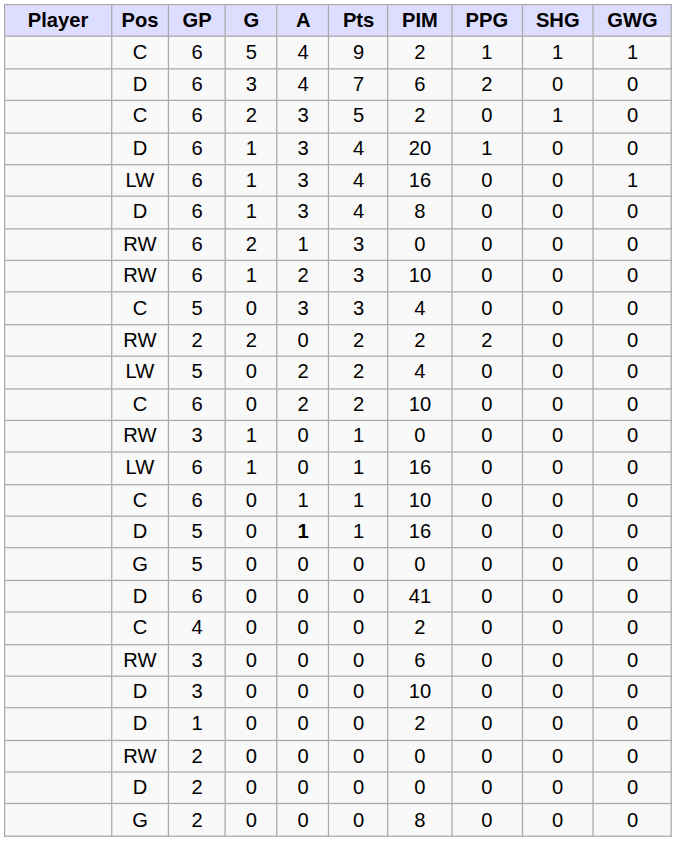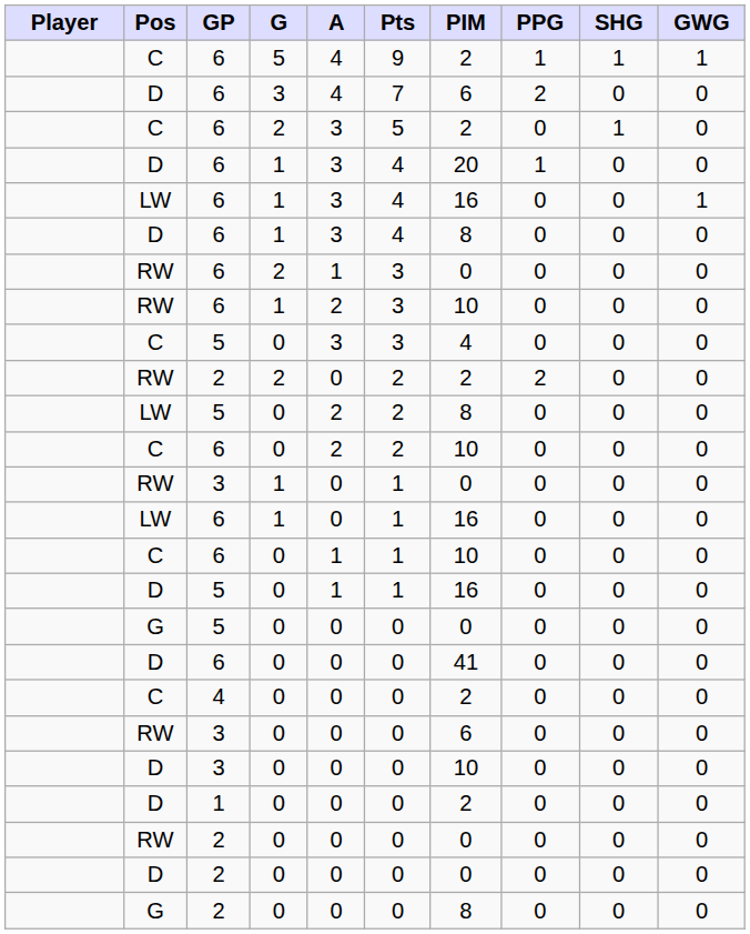 <table style="width:60%;" class="wikitable sortable">
 <tr style="text-align:center;">
 <th style="background:#ddf; width:10%;">Player</th>
 <th style="background:#ddf; width:3%;" title="Position">Pos</th>
 <th style="background:#ddf; width:5%;" title="Games played">GP</th>
 <th style="background:#ddf; width:5%;" title="Goals">G</th>
 <th style="background:#ddf; width:5%;" title="Assists">A</th>
 <th style="background:#ddf; width:5%;" title="Points">Pts</th>
 <th style="background:#ddf; width:5%;" title="Penalties in Minutes">PIM</th>
 <th style="background:#ddf; width:5%;" title="Power Play Goals">PPG</th>
 <th style="background:#ddf; width:5%;" title="Short-handed Goals">SHG</th>
 <th style="background:#ddf; width:5%;" title="Game-winning Goals">GWG</th>
 </tr>
 <tr style="text-align:center;">
 <td style="text-align:right;"></td>
 <td>C</td>
 <td>6</td>
 <td>5</td>
 <td>4</td>
 <td>9</td>
 <td>2</td>
 <td>1</td>
 <td>1</td>
 <td>1</td>
 </tr>
 <tr style="text-align:center;">
 <td style="text-align:right;"></td>
 <td>D</td>
 <td>6</td>
 <td>3</td>
 <td>4</td>
 <td>7</td>
 <td>6</td>
 <td>2</td>
 <td>0</td>
 <td>0</td>
 </tr>
 <tr style="text-align:center;">
 <td style="text-align:right;"></td>
 <td>C</td>
 <td>6</td>
 <td>2</td>
 <td>3</td>
 <td>5</td>
 <td>2</td>
 <td>0</td>
 <td>1</td>
 <td>0</td>
 </tr>
 <tr style="text-align:center;">
 <td style="text-align:right;"></td>
 <td>D</td>
 <td>6</td>
 <td>1</td>
 <td>3</td>
 <td>4</td>
 <td>20</td>
 <td>1</td>
 <td>0</td>
 <td>0</td>
 </tr>
 <tr style="text-align:center;">
 <td style="text-align:right;"></td>
 <td>LW</td>
 <td>6</td>
 <td>1</td>
 <td>3</td>
 <td>4</td>
 <td>16</td>
 <td>0</td>
 <td>0</td>
 <td>1</td>
 </tr>
 <tr style="text-align:center;">
 <td style="text-align:right;"></td>
 <td>D</td>
 <td>6</td>
 <td>1</td>
 <td>3</td>
 <td>4</td>
 <td>8</td>
 <td>0</td>
 <td>0</td>
 <td>0</td>
 </tr>
 <tr style="text-align:center;">
 <td style="text-align:right;"></td>
 <td>RW</td>
 <td>6</td>
 <td>2</td>
 <td>1</td>
 <td>3</td>
 <td>0</td>
 <td>0</td>
 <td>0</td>
 <td>0</td>
 </tr>
 <tr style="text-align:center;">
 <td style="text-align:right;"></td>
 <td>RW</td>
 <td>6</td>
 <td>1</td>
 <td>2</td>
 <td>3</td>
 <td>10</td>
 <td>0</td>
 <td>0</td>
 <td>0</td>
 </tr>
 <tr style="text-align:center;">
 <td style="text-align:right;"></td>
 <td>C</td>
 <td>5</td>
 <td>0</td>
 <td>3</td>
 <td>3</td>
 <td>4</td>
 <td>0</td>
 <td>0</td>
 <td>0</td>
 </tr>
 <tr style="text-align:center;">
 <td style="text-align:right;"></td>
 <td>RW</td>
 <td>2</td>
 <td>2</td>
 <td>0</td>
 <td>2</td>
 <td>2</td>
 <td>2</td>
 <td>0</td>
 <td>0</td>
 </tr>
 <tr style="text-align:center;">
 <td style="text-align:right;"></td>
 <td>LW</td>
 <td>5</td>
 <td>0</td>
 <td>2</td>
 <td>2</td>
-<td>4</td>
+<td>8</td>
 <td>0</td>
 <td>0</td>
 <td>0</td>
 </tr>
 <tr style="text-align:center;">
 <td style="text-align:right;"></td>
 <td>C</td>
 <td>6</td>
 <td>0</td>
 <td>2</td>
 <td>2</td>
 <td>10</td>
 <td>0</td>
 <td>0</td>
 <td>0</td>
 </tr>
 <tr style="text-align:center;">
 <td style="text-align:right;"></td>
 <td>RW</td>
 <td>3</td>
 <td>1</td>
 <td>0</td>
 <td>1</td>
 <td>0</td>
 <td>0</td>
 <td>0</td>
 <td>0</td>
 </tr>
 <tr style="text-align:center;">
 <td style="text-align:right;"></td>
 <td>LW</td>
 <td>6</td>
 <td>1</td>
 <td>0</td>
 <td>1</td>
 <td>16</td>
 <td>0</td>
 <td>0</td>
 <td>0</td>
 </tr>
 <tr style="text-align:center;">
 <td style="text-align:right;"></td>
 <td>C</td>
 <td>6</td>
 <td>0</td>
 <td>1</td>
 <td>1</td>
 <td>10</td>
 <td>0</td>
 <td>0</td>
 <td>0</td>
 </tr>
 <tr style="text-align:center;">
 <td style="text-align:right;"></td>
 <td>D</td>
 <td>5</td>
 <td>0</td>
-<td><strong>1</strong></td>
+<td>1</td>
 <td>1</td>
 <td>16</td>
 <td>0</td>
 <td>0</td>
 <td>0</td>
 </tr>
 <tr style="text-align:center;">
 <td style="text-align:right;"></td>
 <td>G</td>
 <td>5</td>
 <td>0</td>
 <td>0</td>
 <td>0</td>
 <td>0</td>
 <td>0</td>
 <td>0</td>
 <td>0</td>
 </tr>
 <tr style="text-align:center;">
 <td style="text-align:right;"></td>
 <td>D</td>
 <td>6</td>
 <td>0</td>
 <td>0</td>
 <td>0</td>
 <td>41</td>
 <td>0</td>
 <td>0</td>
 <td>0</td>
 </tr>
 <tr style="text-align:center;">
 <td style="text-align:right;"></td>
 <td>C</td>
 <td>4</td>
 <td>0</td>
 <td>0</td>
 <td>0</td>
 <td>2</td>
 <td>0</td>
 <td>0</td>
 <td>0</td>
 </tr>
 <tr style="text-align:center;">
 <td style="text-align:right;"></td>
 <td>RW</td>
 <td>3</td>
 <td>0</td>
 <td>0</td>
 <td>0</td>
 <td>6</td>
 <td>0</td>
 <td>0</td>
 <td>0</td>
 </tr>
 <tr style="text-align:center;">
 <td style="text-align:right;"></td>
 <td>D</td>
 <td>3</td>
 <td>0</td>
 <td>0</td>
 <td>0</td>
 <td>10</td>
 <td>0</td>
 <td>0</td>
 <td>0</td>
 </tr>
 <tr style="text-align:center;">
 <td style="text-align:right;"></td>
 <td>D</td>
 <td>1</td>
 <td>0</td>
 <td>0</td>
 <td>0</td>
 <td>2</td>
 <td>0</td>
 <td>0</td>
 <td>0</td>
 </tr>
 <tr style="text-align:center;">
 <td style="text-align:right;"></td>
 <td>RW</td>
 <td>2</td>
 <td>0</td>
 <td>0</td>
 <td>0</td>
 <td>0</td>
 <td>0</td>
 <td>0</td>
 <td>0</td>
 </tr>
 <tr style="text-align:center;">
 <td style="text-align:right;"></td>
 <td>D</td>
 <td>2</td>
 <td>0</td>
 <td>0</td>
 <td>0</td>
 <td>0</td>
 <td>0</td>
 <td>0</td>
 <td>0</td>
 </tr>
 <tr style="text-align:center;">
 <td style="text-align:right;"></td>
 <td>G</td>
 <td>2</td>
 <td>0</td>
 <td>0</td>
 <td>0</td>
 <td>8</td>
 <td>0</td>
 <td>0</td>
 <td>0</td>
 </tr>
 </table>
